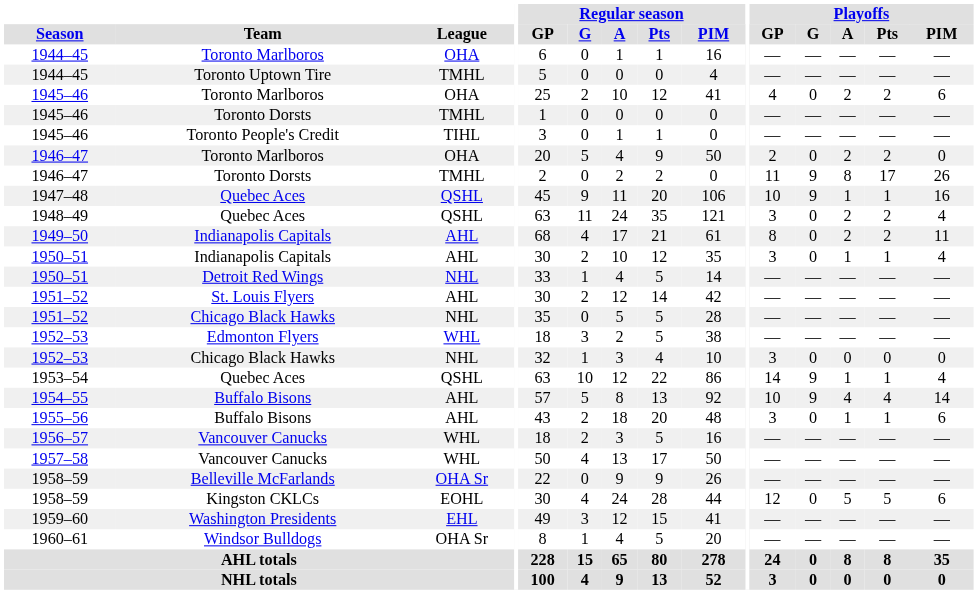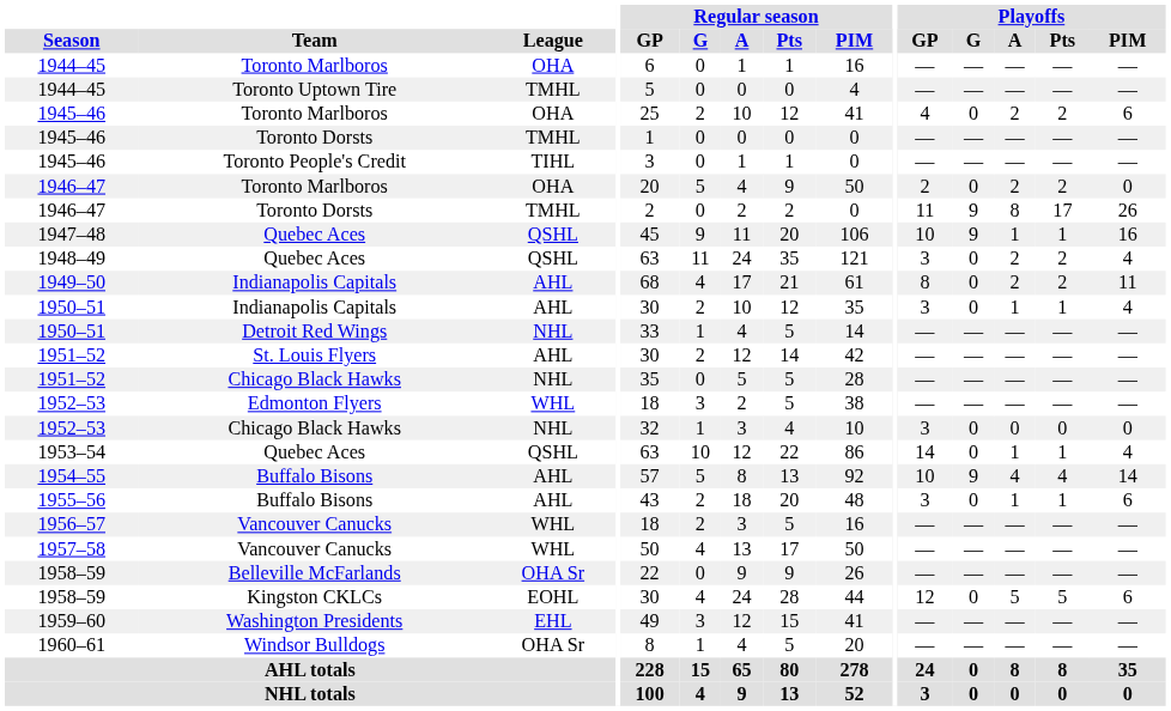 <table border="0" cellpadding="1" cellspacing="0" style="text-align:center; width:60em">
 <tr bgcolor="#e0e0e0">
 <th colspan="3" bgcolor="#ffffff"></th>
 <th rowspan="100" bgcolor="#ffffff"></th>
 <th colspan="5"><a href='#'>Regular season</a></th>
 <th rowspan="100" bgcolor="#ffffff"></th>
 <th colspan="5"><a href='#'>Playoffs</a></th>
 </tr>
 <tr bgcolor="#e0e0e0">
 <th><a href='#'>Season</a></th>
 <th>Team</th>
 <th>League</th>
 <th>GP</th>
 <th><a href='#'>G</a></th>
 <th><a href='#'>A</a></th>
 <th><a href='#'>Pts</a></th>
 <th><a href='#'>PIM</a></th>
 <th>GP</th>
 <th>G</th>
 <th>A</th>
 <th>Pts</th>
 <th>PIM</th>
 </tr>
 <tr>
 <td><a href='#'>1944–45</a></td>
 <td><a href='#'>Toronto Marlboros</a></td>
 <td><a href='#'>OHA</a></td>
 <td>6</td>
 <td>0</td>
 <td>1</td>
 <td>1</td>
 <td>16</td>
 <td>—</td>
 <td>—</td>
 <td>—</td>
 <td>—</td>
 <td>—</td>
 </tr>
 <tr bgcolor="#f0f0f0">
 <td>1944–45</td>
 <td>Toronto Uptown Tire</td>
 <td>TMHL</td>
 <td>5</td>
 <td>0</td>
 <td>0</td>
 <td>0</td>
 <td>4</td>
 <td>—</td>
 <td>—</td>
 <td>—</td>
 <td>—</td>
 <td>—</td>
 </tr>
 <tr>
 <td><a href='#'>1945–46</a></td>
 <td>Toronto Marlboros</td>
 <td>OHA</td>
 <td>25</td>
 <td>2</td>
 <td>10</td>
 <td>12</td>
 <td>41</td>
 <td>4</td>
 <td>0</td>
 <td>2</td>
 <td>2</td>
 <td>6</td>
 </tr>
 <tr bgcolor="#f0f0f0">
 <td>1945–46</td>
 <td>Toronto Dorsts</td>
 <td>TMHL</td>
 <td>1</td>
 <td>0</td>
 <td>0</td>
 <td>0</td>
 <td>0</td>
 <td>—</td>
 <td>—</td>
 <td>—</td>
 <td>—</td>
 <td>—</td>
 </tr>
 <tr>
 <td>1945–46</td>
 <td>Toronto People's Credit</td>
 <td>TIHL</td>
 <td>3</td>
 <td>0</td>
 <td>1</td>
 <td>1</td>
 <td>0</td>
 <td>—</td>
 <td>—</td>
 <td>—</td>
 <td>—</td>
 <td>—</td>
 </tr>
 <tr bgcolor="#f0f0f0">
 <td><a href='#'>1946–47</a></td>
 <td>Toronto Marlboros</td>
 <td>OHA</td>
 <td>20</td>
 <td>5</td>
 <td>4</td>
 <td>9</td>
 <td>50</td>
 <td>2</td>
 <td>0</td>
 <td>2</td>
 <td>2</td>
 <td>0</td>
 </tr>
 <tr>
 <td>1946–47</td>
 <td>Toronto Dorsts</td>
 <td>TMHL</td>
 <td>2</td>
 <td>0</td>
 <td>2</td>
 <td>2</td>
 <td>0</td>
 <td>11</td>
 <td>9</td>
 <td>8</td>
 <td>17</td>
 <td>26</td>
 </tr>
 <tr bgcolor="#f0f0f0">
 <td>1947–48</td>
 <td><a href='#'>Quebec Aces</a></td>
 <td><a href='#'>QSHL</a></td>
 <td>45</td>
 <td>9</td>
 <td>11</td>
 <td>20</td>
 <td>106</td>
 <td>10</td>
 <td>9</td>
 <td>1</td>
 <td>1</td>
 <td>16</td>
 </tr>
 <tr>
 <td>1948–49</td>
 <td>Quebec Aces</td>
 <td>QSHL</td>
 <td>63</td>
 <td>11</td>
 <td>24</td>
 <td>35</td>
 <td>121</td>
 <td>3</td>
 <td>0</td>
 <td>2</td>
 <td>2</td>
 <td>4</td>
 </tr>
 <tr bgcolor="#f0f0f0">
 <td><a href='#'>1949–50</a></td>
 <td><a href='#'>Indianapolis Capitals</a></td>
 <td><a href='#'>AHL</a></td>
 <td>68</td>
 <td>4</td>
 <td>17</td>
 <td>21</td>
 <td>61</td>
 <td>8</td>
 <td>0</td>
 <td>2</td>
 <td>2</td>
 <td>11</td>
 </tr>
 <tr>
 <td><a href='#'>1950–51</a></td>
 <td>Indianapolis Capitals</td>
 <td>AHL</td>
 <td>30</td>
 <td>2</td>
 <td>10</td>
 <td>12</td>
 <td>35</td>
 <td>3</td>
 <td>0</td>
 <td>1</td>
 <td>1</td>
 <td>4</td>
 </tr>
 <tr bgcolor="#f0f0f0">
 <td><a href='#'>1950–51</a></td>
 <td><a href='#'>Detroit Red Wings</a></td>
 <td><a href='#'>NHL</a></td>
 <td>33</td>
 <td>1</td>
 <td>4</td>
 <td>5</td>
 <td>14</td>
 <td>—</td>
 <td>—</td>
 <td>—</td>
 <td>—</td>
 <td>—</td>
 </tr>
 <tr>
 <td><a href='#'>1951–52</a></td>
 <td><a href='#'>St. Louis Flyers</a></td>
 <td>AHL</td>
 <td>30</td>
 <td>2</td>
 <td>12</td>
 <td>14</td>
 <td>42</td>
 <td>—</td>
 <td>—</td>
 <td>—</td>
 <td>—</td>
 <td>—</td>
 </tr>
 <tr bgcolor="#f0f0f0">
 <td><a href='#'>1951–52</a></td>
 <td><a href='#'>Chicago Black Hawks</a></td>
 <td>NHL</td>
 <td>35</td>
 <td>0</td>
 <td>5</td>
 <td>5</td>
 <td>28</td>
 <td>—</td>
 <td>—</td>
 <td>—</td>
 <td>—</td>
 <td>—</td>
 </tr>
 <tr>
 <td><a href='#'>1952–53</a></td>
 <td><a href='#'>Edmonton Flyers</a></td>
 <td><a href='#'>WHL</a></td>
 <td>18</td>
 <td>3</td>
 <td>2</td>
 <td>5</td>
 <td>38</td>
 <td>—</td>
 <td>—</td>
 <td>—</td>
 <td>—</td>
 <td>—</td>
 </tr>
 <tr bgcolor="#f0f0f0">
 <td><a href='#'>1952–53</a></td>
 <td>Chicago Black Hawks</td>
 <td>NHL</td>
 <td>32</td>
 <td>1</td>
 <td>3</td>
 <td>4</td>
 <td>10</td>
 <td>3</td>
 <td>0</td>
 <td>0</td>
 <td>0</td>
 <td>0</td>
 </tr>
 <tr>
 <td>1953–54</td>
 <td>Quebec Aces</td>
 <td>QSHL</td>
 <td>63</td>
 <td>10</td>
 <td>12</td>
 <td>22</td>
 <td>86</td>
 <td>14</td>
-<td>9</td>
+<td>0</td>
 <td>1</td>
 <td>1</td>
 <td>4</td>
 </tr>
 <tr bgcolor="#f0f0f0">
 <td><a href='#'>1954–55</a></td>
 <td><a href='#'>Buffalo Bisons</a></td>
 <td>AHL</td>
 <td>57</td>
 <td>5</td>
 <td>8</td>
 <td>13</td>
 <td>92</td>
 <td>10</td>
 <td>9</td>
 <td>4</td>
 <td>4</td>
 <td>14</td>
 </tr>
 <tr>
 <td><a href='#'>1955–56</a></td>
 <td>Buffalo Bisons</td>
 <td>AHL</td>
 <td>43</td>
 <td>2</td>
 <td>18</td>
 <td>20</td>
 <td>48</td>
 <td>3</td>
 <td>0</td>
 <td>1</td>
 <td>1</td>
 <td>6</td>
 </tr>
 <tr bgcolor="#f0f0f0">
 <td><a href='#'>1956–57</a></td>
 <td><a href='#'>Vancouver Canucks</a></td>
 <td>WHL</td>
 <td>18</td>
 <td>2</td>
 <td>3</td>
 <td>5</td>
 <td>16</td>
 <td>—</td>
 <td>—</td>
 <td>—</td>
 <td>—</td>
 <td>—</td>
 </tr>
 <tr>
 <td><a href='#'>1957–58</a></td>
 <td>Vancouver Canucks</td>
 <td>WHL</td>
 <td>50</td>
 <td>4</td>
 <td>13</td>
 <td>17</td>
 <td>50</td>
 <td>—</td>
 <td>—</td>
 <td>—</td>
 <td>—</td>
 <td>—</td>
 </tr>
 <tr bgcolor="#f0f0f0">
 <td>1958–59</td>
 <td><a href='#'>Belleville McFarlands</a></td>
 <td><a href='#'>OHA Sr</a></td>
 <td>22</td>
 <td>0</td>
 <td>9</td>
 <td>9</td>
 <td>26</td>
 <td>—</td>
 <td>—</td>
 <td>—</td>
 <td>—</td>
 <td>—</td>
 </tr>
 <tr>
 <td>1958–59</td>
 <td>Kingston CKLCs</td>
 <td>EOHL</td>
 <td>30</td>
 <td>4</td>
 <td>24</td>
 <td>28</td>
 <td>44</td>
 <td>12</td>
 <td>0</td>
 <td>5</td>
 <td>5</td>
 <td>6</td>
 </tr>
 <tr bgcolor="#f0f0f0">
 <td>1959–60</td>
 <td><a href='#'>Washington Presidents</a></td>
 <td><a href='#'>EHL</a></td>
 <td>49</td>
 <td>3</td>
 <td>12</td>
 <td>15</td>
 <td>41</td>
 <td>—</td>
 <td>—</td>
 <td>—</td>
 <td>—</td>
 <td>—</td>
 </tr>
 <tr>
 <td>1960–61</td>
 <td><a href='#'>Windsor Bulldogs</a></td>
 <td>OHA Sr</td>
 <td>8</td>
 <td>1</td>
 <td>4</td>
 <td>5</td>
 <td>20</td>
 <td>—</td>
 <td>—</td>
 <td>—</td>
 <td>—</td>
 <td>—</td>
 </tr>
 <tr bgcolor="#e0e0e0">
 <th colspan="3">AHL totals</th>
 <th>228</th>
 <th>15</th>
 <th>65</th>
 <th>80</th>
 <th>278</th>
 <th>24</th>
 <th>0</th>
 <th>8</th>
 <th>8</th>
 <th>35</th>
 </tr>
 <tr bgcolor="#e0e0e0">
 <th colspan="3">NHL totals</th>
 <th>100</th>
 <th>4</th>
 <th>9</th>
 <th>13</th>
 <th>52</th>
 <th>3</th>
 <th>0</th>
 <th>0</th>
 <th>0</th>
 <th>0</th>
 </tr>
 </table>
